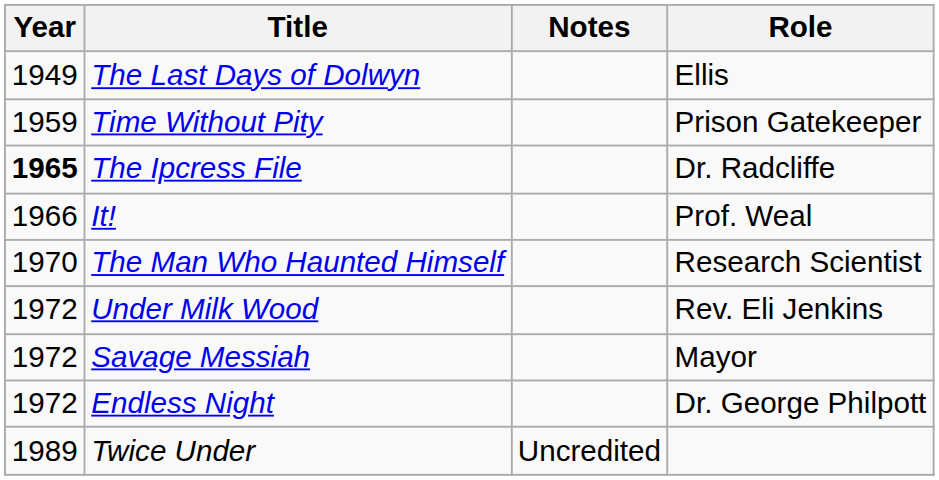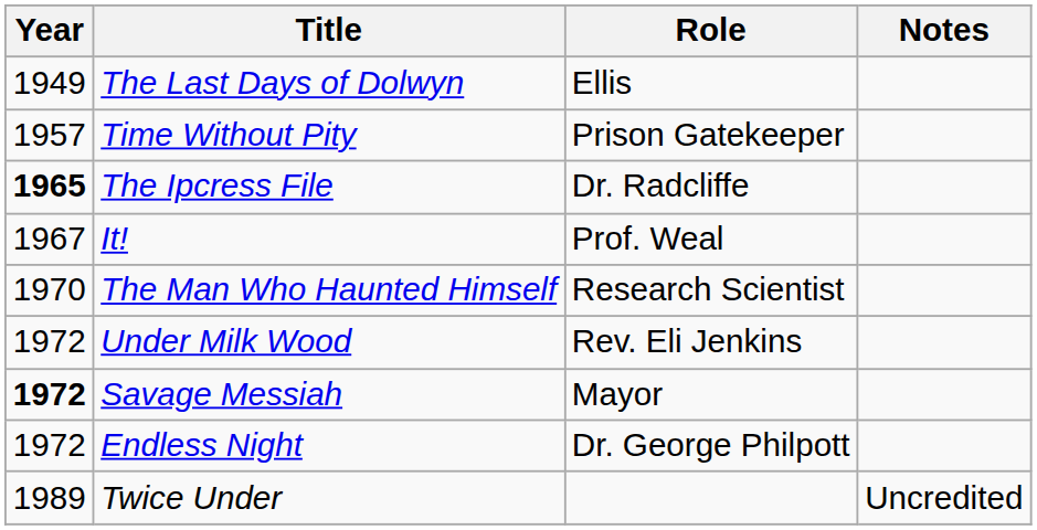 <table class="wikitable">
 <tr>
 <th>Year</th>
 <th>Title</th>
+<th>Role</th>
 <th>Notes</th>
-<th>Role</th>
 </tr>
 <tr>
 <td>1949</td>
 <td><em><a href='#'>The Last Days of Dolwyn</a></em></td>
+<td>Ellis</td>
 <td></td>
-<td>Ellis</td>
 </tr>
 <tr>
-<td>1959</td>
+<td>1957</td>
 <td><em><a href='#'>Time Without Pity</a></em></td>
+<td>Prison Gatekeeper</td>
 <td></td>
-<td>Prison Gatekeeper</td>
 </tr>
 <tr>
 <td><strong>1965</strong></td>
 <td><em><a href='#'>The Ipcress File</a></em></td>
+<td>Dr. Radcliffe</td>
 <td></td>
-<td>Dr. Radcliffe</td>
 </tr>
 <tr>
-<td>1966</td>
+<td>1967</td>
 <td><em><a href='#'>It!</a></em></td>
+<td>Prof. Weal</td>
 <td></td>
-<td>Prof. Weal</td>
 </tr>
 <tr>
 <td>1970</td>
 <td><em><a href='#'>The Man Who Haunted Himself</a></em></td>
+<td>Research Scientist</td>
 <td></td>
-<td>Research Scientist</td>
 </tr>
 <tr>
 <td>1972</td>
 <td><em><a href='#'>Under Milk Wood</a></em></td>
+<td>Rev. Eli Jenkins</td>
 <td></td>
-<td>Rev. Eli Jenkins</td>
 </tr>
 <tr>
-<td>1972</td>
+<td><strong>1972</strong></td>
 <td><em><a href='#'>Savage Messiah</a></em></td>
+<td>Mayor</td>
 <td></td>
-<td>Mayor</td>
 </tr>
 <tr>
 <td>1972</td>
 <td><em><a href='#'>Endless Night</a></em></td>
+<td>Dr. George Philpott</td>
 <td></td>
-<td>Dr. George Philpott</td>
 </tr>
 <tr>
 <td>1989</td>
 <td><em>Twice Under</em></td>
+<td></td>
 <td>Uncredited</td>
-<td></td>
 </tr>
 </table>
